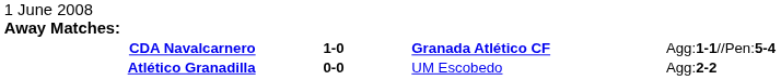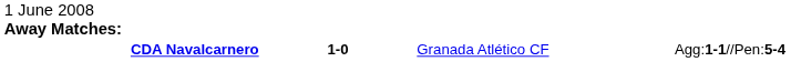 <table width=100% cellspacing=1>
 <tr>
 <th width=20%></th>
 <th width=12%></th>
 <th width=20%></th>
 <th></th>
 </tr>
 <tr>
 <td>1 June 2008<br><strong>Away Matches:</strong></td>
 </tr>
 <tr style=font-size:90%>
 <td align=right><strong><a href='#'>CDA Navalcarnero</a></strong></td>
 <td align=center><strong>1-0</strong></td>
-<td><strong><a href='#'>Granada Atlético CF</a></strong></td>
+<td><a href='#'>Granada Atlético CF</a></td>
 <td>Agg:<strong>1-1</strong>//Pen:<strong>5-4</strong></td>
 </tr>
-<tr style=font-size:90%>
-<td align=right><strong><a href='#'>Atlético Granadilla</a></strong></td>
-<td align=center><strong>0-0</strong></td>
-<td><a href='#'>UM Escobedo</a></td>
-<td>Agg:<strong>2-2</strong></td>
-</tr>
 </table>
